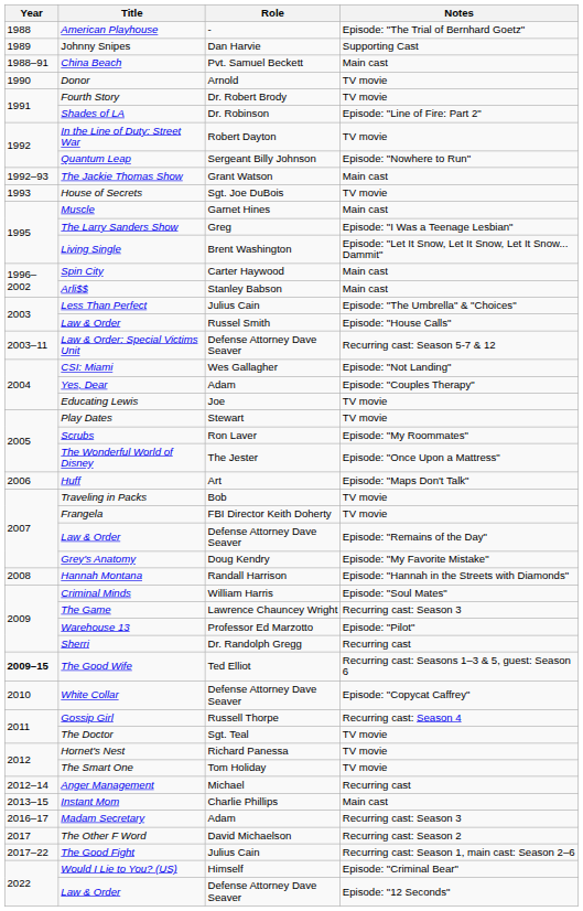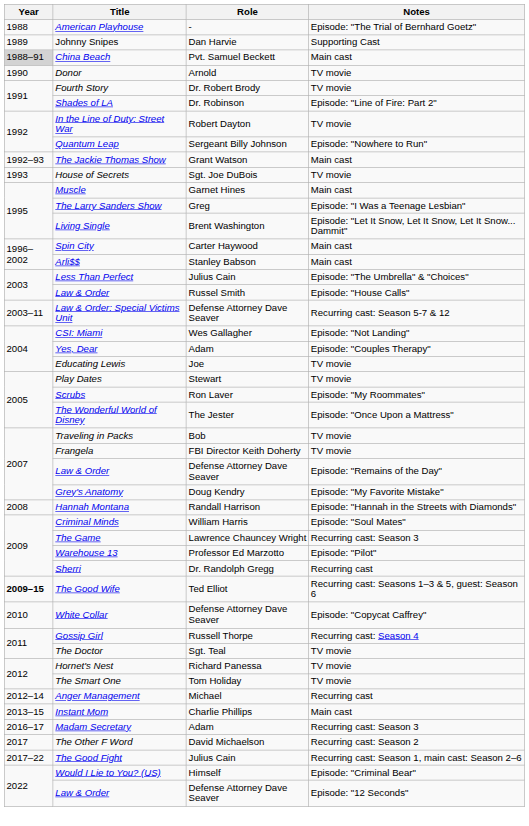 <table class="wikitable sortable">
 <tr>
 <th>Year</th>
 <th>Title</th>
 <th>Role</th>
 <th class="unsortable">Notes</th>
 </tr>
 <tr>
 <td>1988</td>
 <td><em><a href='#'>American Playhouse</a></em></td>
 <td>-</td>
 <td>Episode: "The Trial of Bernhard Goetz"</td>
 </tr>
 <tr>
 <td>1989</td>
 <td>Johnny Snipes</td>
 <td>Dan Harvie</td>
 <td>Supporting Cast</td>
 </tr>
 <tr>
-<td>1988–91</td>
+<td style="background: lightgrey;">1988–91</td>
 <td><em><a href='#'>China Beach</a></em></td>
 <td>Pvt. Samuel Beckett</td>
 <td>Main cast</td>
 </tr>
 <tr>
 <td>1990</td>
 <td><em>Donor</em></td>
 <td>Arnold</td>
 <td>TV movie</td>
 </tr>
 <tr>
 <td rowspan=2>1991</td>
 <td><em>Fourth Story</em></td>
 <td>Dr. Robert Brody</td>
 <td>TV movie</td>
 </tr>
 <tr>
 <td><em><a href='#'>Shades of LA</a></em></td>
 <td>Dr. Robinson</td>
 <td>Episode: "Line of Fire: Part 2"</td>
 </tr>
 <tr>
 <td rowspan=2>1992</td>
 <td><em><a href='#'>In the Line of Duty: Street War</a></em></td>
 <td>Robert Dayton</td>
 <td>TV movie</td>
 </tr>
 <tr>
 <td><em><a href='#'>Quantum Leap</a></em></td>
 <td>Sergeant Billy Johnson</td>
 <td>Episode: "Nowhere to Run"</td>
 </tr>
 <tr>
 <td>1992–93</td>
 <td><em><a href='#'>The Jackie Thomas Show</a></em></td>
 <td>Grant Watson</td>
 <td>Main cast</td>
 </tr>
 <tr>
 <td>1993</td>
 <td><em>House of Secrets</em></td>
 <td>Sgt. Joe DuBois</td>
 <td>TV movie</td>
 </tr>
 <tr>
 <td rowspan=3>1995</td>
 <td><em><a href='#'>Muscle</a></em></td>
 <td>Garnet Hines</td>
 <td>Main cast</td>
 </tr>
 <tr>
 <td><em><a href='#'>The Larry Sanders Show</a></em></td>
 <td>Greg</td>
 <td>Episode: "I Was a Teenage Lesbian"</td>
 </tr>
 <tr>
 <td><em><a href='#'>Living Single</a></em></td>
 <td>Brent Washington</td>
 <td>Episode: "Let It Snow, Let It Snow, Let It Snow... Dammit"</td>
 </tr>
 <tr>
 <td rowspan=2>1996–2002</td>
 <td><em><a href='#'>Spin City</a></em></td>
 <td>Carter Haywood</td>
 <td>Main cast</td>
 </tr>
 <tr>
 <td><em><a href='#'>Arli$$</a></em></td>
 <td>Stanley Babson</td>
 <td>Main cast</td>
 </tr>
 <tr>
 <td rowspan=2>2003</td>
 <td><em><a href='#'>Less Than Perfect</a></em></td>
 <td>Julius Cain</td>
 <td>Episode: "The Umbrella" & "Choices"</td>
 </tr>
 <tr>
 <td><em><a href='#'>Law & Order</a></em></td>
 <td>Russel Smith</td>
 <td>Episode: "House Calls"</td>
 </tr>
 <tr>
 <td>2003–11</td>
 <td><em><a href='#'>Law & Order: Special Victims Unit</a></em></td>
 <td>Defense Attorney Dave Seaver</td>
 <td>Recurring cast: Season 5-7 & 12</td>
 </tr>
 <tr>
 <td rowspan=3>2004</td>
 <td><em><a href='#'>CSI: Miami</a></em></td>
 <td>Wes Gallagher</td>
 <td>Episode: "Not Landing"</td>
 </tr>
 <tr>
 <td><em><a href='#'>Yes, Dear</a></em></td>
 <td>Adam</td>
 <td>Episode: "Couples Therapy"</td>
 </tr>
 <tr>
 <td><em>Educating Lewis</em></td>
 <td>Joe</td>
 <td>TV movie</td>
 </tr>
 <tr>
 <td rowspan=3>2005</td>
 <td><em>Play Dates</em></td>
 <td>Stewart</td>
 <td>TV movie</td>
 </tr>
 <tr>
 <td><em><a href='#'>Scrubs</a></em></td>
 <td>Ron Laver</td>
 <td>Episode: "My Roommates"</td>
 </tr>
 <tr>
 <td><em><a href='#'>The Wonderful World of Disney</a></em></td>
 <td>The Jester</td>
 <td>Episode: "Once Upon a Mattress"</td>
-</tr>
-<tr>
-<td>2006</td>
-<td><em><a href='#'>Huff</a></em></td>
-<td>Art</td>
-<td>Episode: "Maps Don't Talk"</td>
 </tr>
 <tr>
 <td rowspan=4>2007</td>
 <td><em>Traveling in Packs</em></td>
 <td>Bob</td>
 <td>TV movie</td>
 </tr>
 <tr>
 <td><em>Frangela</em></td>
 <td>FBI Director Keith Doherty</td>
 <td>TV movie</td>
 </tr>
 <tr>
 <td><em><a href='#'>Law & Order</a></em></td>
 <td>Defense Attorney Dave Seaver</td>
 <td>Episode: "Remains of the Day"</td>
 </tr>
 <tr>
 <td><em><a href='#'>Grey's Anatomy</a></em></td>
 <td>Doug Kendry</td>
 <td>Episode: "My Favorite Mistake"</td>
 </tr>
 <tr>
 <td>2008</td>
 <td><em><a href='#'>Hannah Montana</a></em></td>
 <td>Randall Harrison</td>
 <td>Episode: "Hannah in the Streets with Diamonds"</td>
 </tr>
 <tr>
 <td rowspan=4>2009</td>
 <td><em><a href='#'>Criminal Minds</a></em></td>
 <td>William Harris</td>
 <td>Episode: "Soul Mates"</td>
 </tr>
 <tr>
 <td><em><a href='#'>The Game</a></em></td>
 <td>Lawrence Chauncey Wright</td>
 <td>Recurring cast: Season 3</td>
 </tr>
 <tr>
 <td><em><a href='#'>Warehouse 13</a></em></td>
 <td>Professor Ed Marzotto</td>
 <td>Episode: "Pilot"</td>
 </tr>
 <tr>
 <td><em><a href='#'>Sherri</a></em></td>
 <td>Dr. Randolph Gregg</td>
 <td>Recurring cast</td>
 </tr>
 <tr>
 <td><strong>2009–15</strong></td>
 <td><em><a href='#'>The Good Wife</a></em></td>
 <td>Ted Elliot</td>
 <td>Recurring cast: Seasons 1–3 & 5, guest: Season 6</td>
 </tr>
 <tr>
 <td>2010</td>
 <td><em><a href='#'>White Collar</a></em></td>
 <td>Defense Attorney Dave Seaver</td>
 <td>Episode: "Copycat Caffrey"</td>
 </tr>
 <tr>
 <td rowspan=2>2011</td>
 <td><em><a href='#'>Gossip Girl</a></em></td>
 <td>Russell Thorpe</td>
 <td>Recurring cast: <a href='#'>Season 4</a></td>
 </tr>
 <tr>
 <td><em>The Doctor</em></td>
 <td>Sgt. Teal</td>
 <td>TV movie</td>
 </tr>
 <tr>
 <td rowspan=2>2012</td>
 <td><em>Hornet's Nest</em></td>
 <td>Richard Panessa</td>
 <td>TV movie</td>
 </tr>
 <tr>
 <td><em>The Smart One</em></td>
 <td>Tom Holiday</td>
 <td>TV movie</td>
 </tr>
 <tr>
 <td>2012–14</td>
 <td><em><a href='#'>Anger Management</a></em></td>
 <td>Michael</td>
 <td>Recurring cast</td>
 </tr>
 <tr>
 <td>2013–15</td>
 <td><em><a href='#'>Instant Mom</a></em></td>
 <td>Charlie Phillips</td>
 <td>Main cast</td>
 </tr>
 <tr>
 <td>2016–17</td>
 <td><em><a href='#'>Madam Secretary</a></em></td>
 <td>Adam</td>
 <td>Recurring cast: Season 3</td>
 </tr>
 <tr>
 <td>2017</td>
 <td><em>The Other F Word</em></td>
 <td>David Michaelson</td>
 <td>Recurring cast: Season 2</td>
 </tr>
 <tr>
 <td>2017–22</td>
 <td><em><a href='#'>The Good Fight</a></em></td>
 <td>Julius Cain</td>
 <td>Recurring cast: Season 1, main cast: Season 2–6</td>
 </tr>
 <tr>
 <td rowspan=2>2022</td>
 <td><em><a href='#'>Would I Lie to You? (US)</a></em></td>
 <td>Himself</td>
 <td>Episode: "Criminal Bear"</td>
 </tr>
 <tr>
 <td><em><a href='#'>Law & Order</a></em></td>
 <td>Defense Attorney Dave Seaver</td>
 <td>Episode: "12 Seconds"</td>
 </tr>
 </table>
